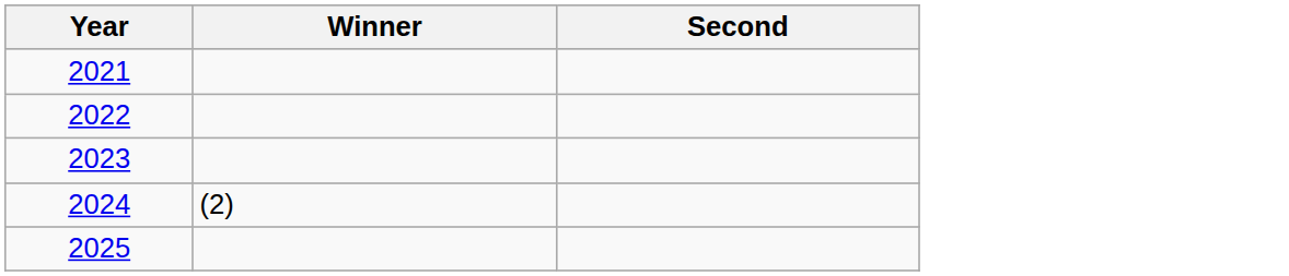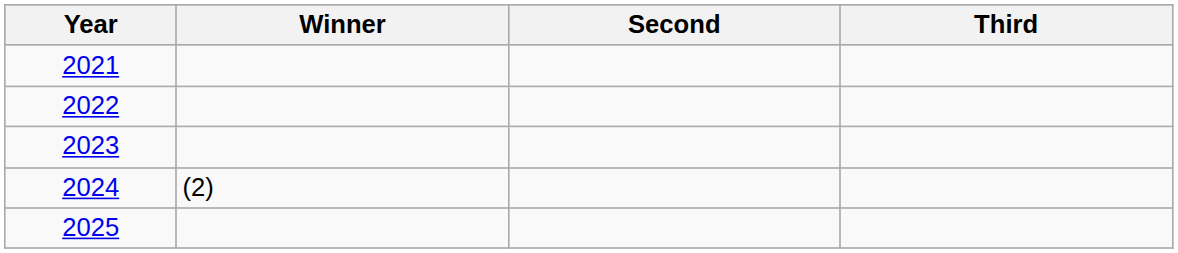 <table class="wikitable alternance sortable">
 <tr bgcolor="#CCCCCC">
 <th width="100">Year</th>
 <th width="200">Winner</th>
 <th width="200">Second</th>
+<th width="200">Third</th>
 </tr>
 <tr>
 <td align="center"><a href='#'>2021</a></td>
+<td></td>
 <td></td>
 <td></td>
 </tr>
 <tr>
 <td align="center"><a href='#'>2022</a></td>
 <td></td>
 <td></td>
+<td></td>
 </tr>
 <tr>
 <td align="center"><a href='#'>2023</a></td>
+<td></td>
 <td></td>
 <td></td>
 </tr>
 <tr>
 <td align="center"><a href='#'>2024</a></td>
 <td> (2)</td>
 <td></td>
+<td></td>
 </tr>
 <tr>
 <td align="center"><a href='#'>2025</a></td>
 <td></td>
 <td></td>
+<td></td>
 </tr>
 </table>
